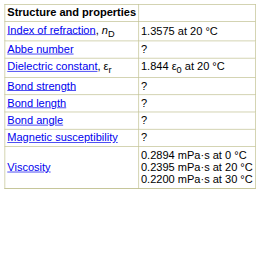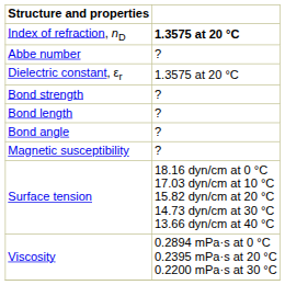 <table border="1" cellspacing="0" cellpadding="3" style="margin: 0 0 0 0.5em; background: #FFFFFF; border-collapse: collapse; border-color: #C0C090;">
 <tr>
 <th>Structure and properties</th>
 </tr>
 <tr>
 <td><a href='#'>Index of refraction</a>, <em>n</em><sub>D</sub></td>
-<td>1.3575 at 20 °C </td>
+<td><strong>1.3575 at 20 °C </strong></td>
 </tr>
 <tr>
 <td><a href='#'>Abbe number</a></td>
 <td>? </td>
 </tr>
 <tr>
 <td><a href='#'>Dielectric constant</a>, ε<sub>r</sub></td>
-<td>1.844 ε<sub>0</sub> at 20 °C </td>
+<td>1.3575 at 20 °C </td>
 </tr>
 <tr>
 <td><a href='#'>Bond strength</a></td>
 <td>? </td>
 </tr>
 <tr>
 <td><a href='#'>Bond length</a></td>
 <td>? </td>
 </tr>
 <tr>
 <td><a href='#'>Bond angle</a></td>
 <td>? </td>
 </tr>
 <tr>
 <td><a href='#'>Magnetic susceptibility</a></td>
 <td>? </td>
 </tr>
 <tr>
+<td><a href='#'>Surface tension</a></td>
+<td>18.16 dyn/cm at 0 °C<br>17.03 dyn/cm at 10 °C<br>15.82 dyn/cm at 20 °C<br>14.73 dyn/cm at 30 °C<br>13.66 dyn/cm at 40 °C</td>
+</tr>
+<tr>
 <td><a href='#'>Viscosity</a></td>
 <td>0.2894 mPa·s at 0 °C<br>0.2395 mPa·s at 20 °C<br>0.2200 mPa·s at 30 °C</td>
 </tr>
 <tr>
 </tr>
 </table>
